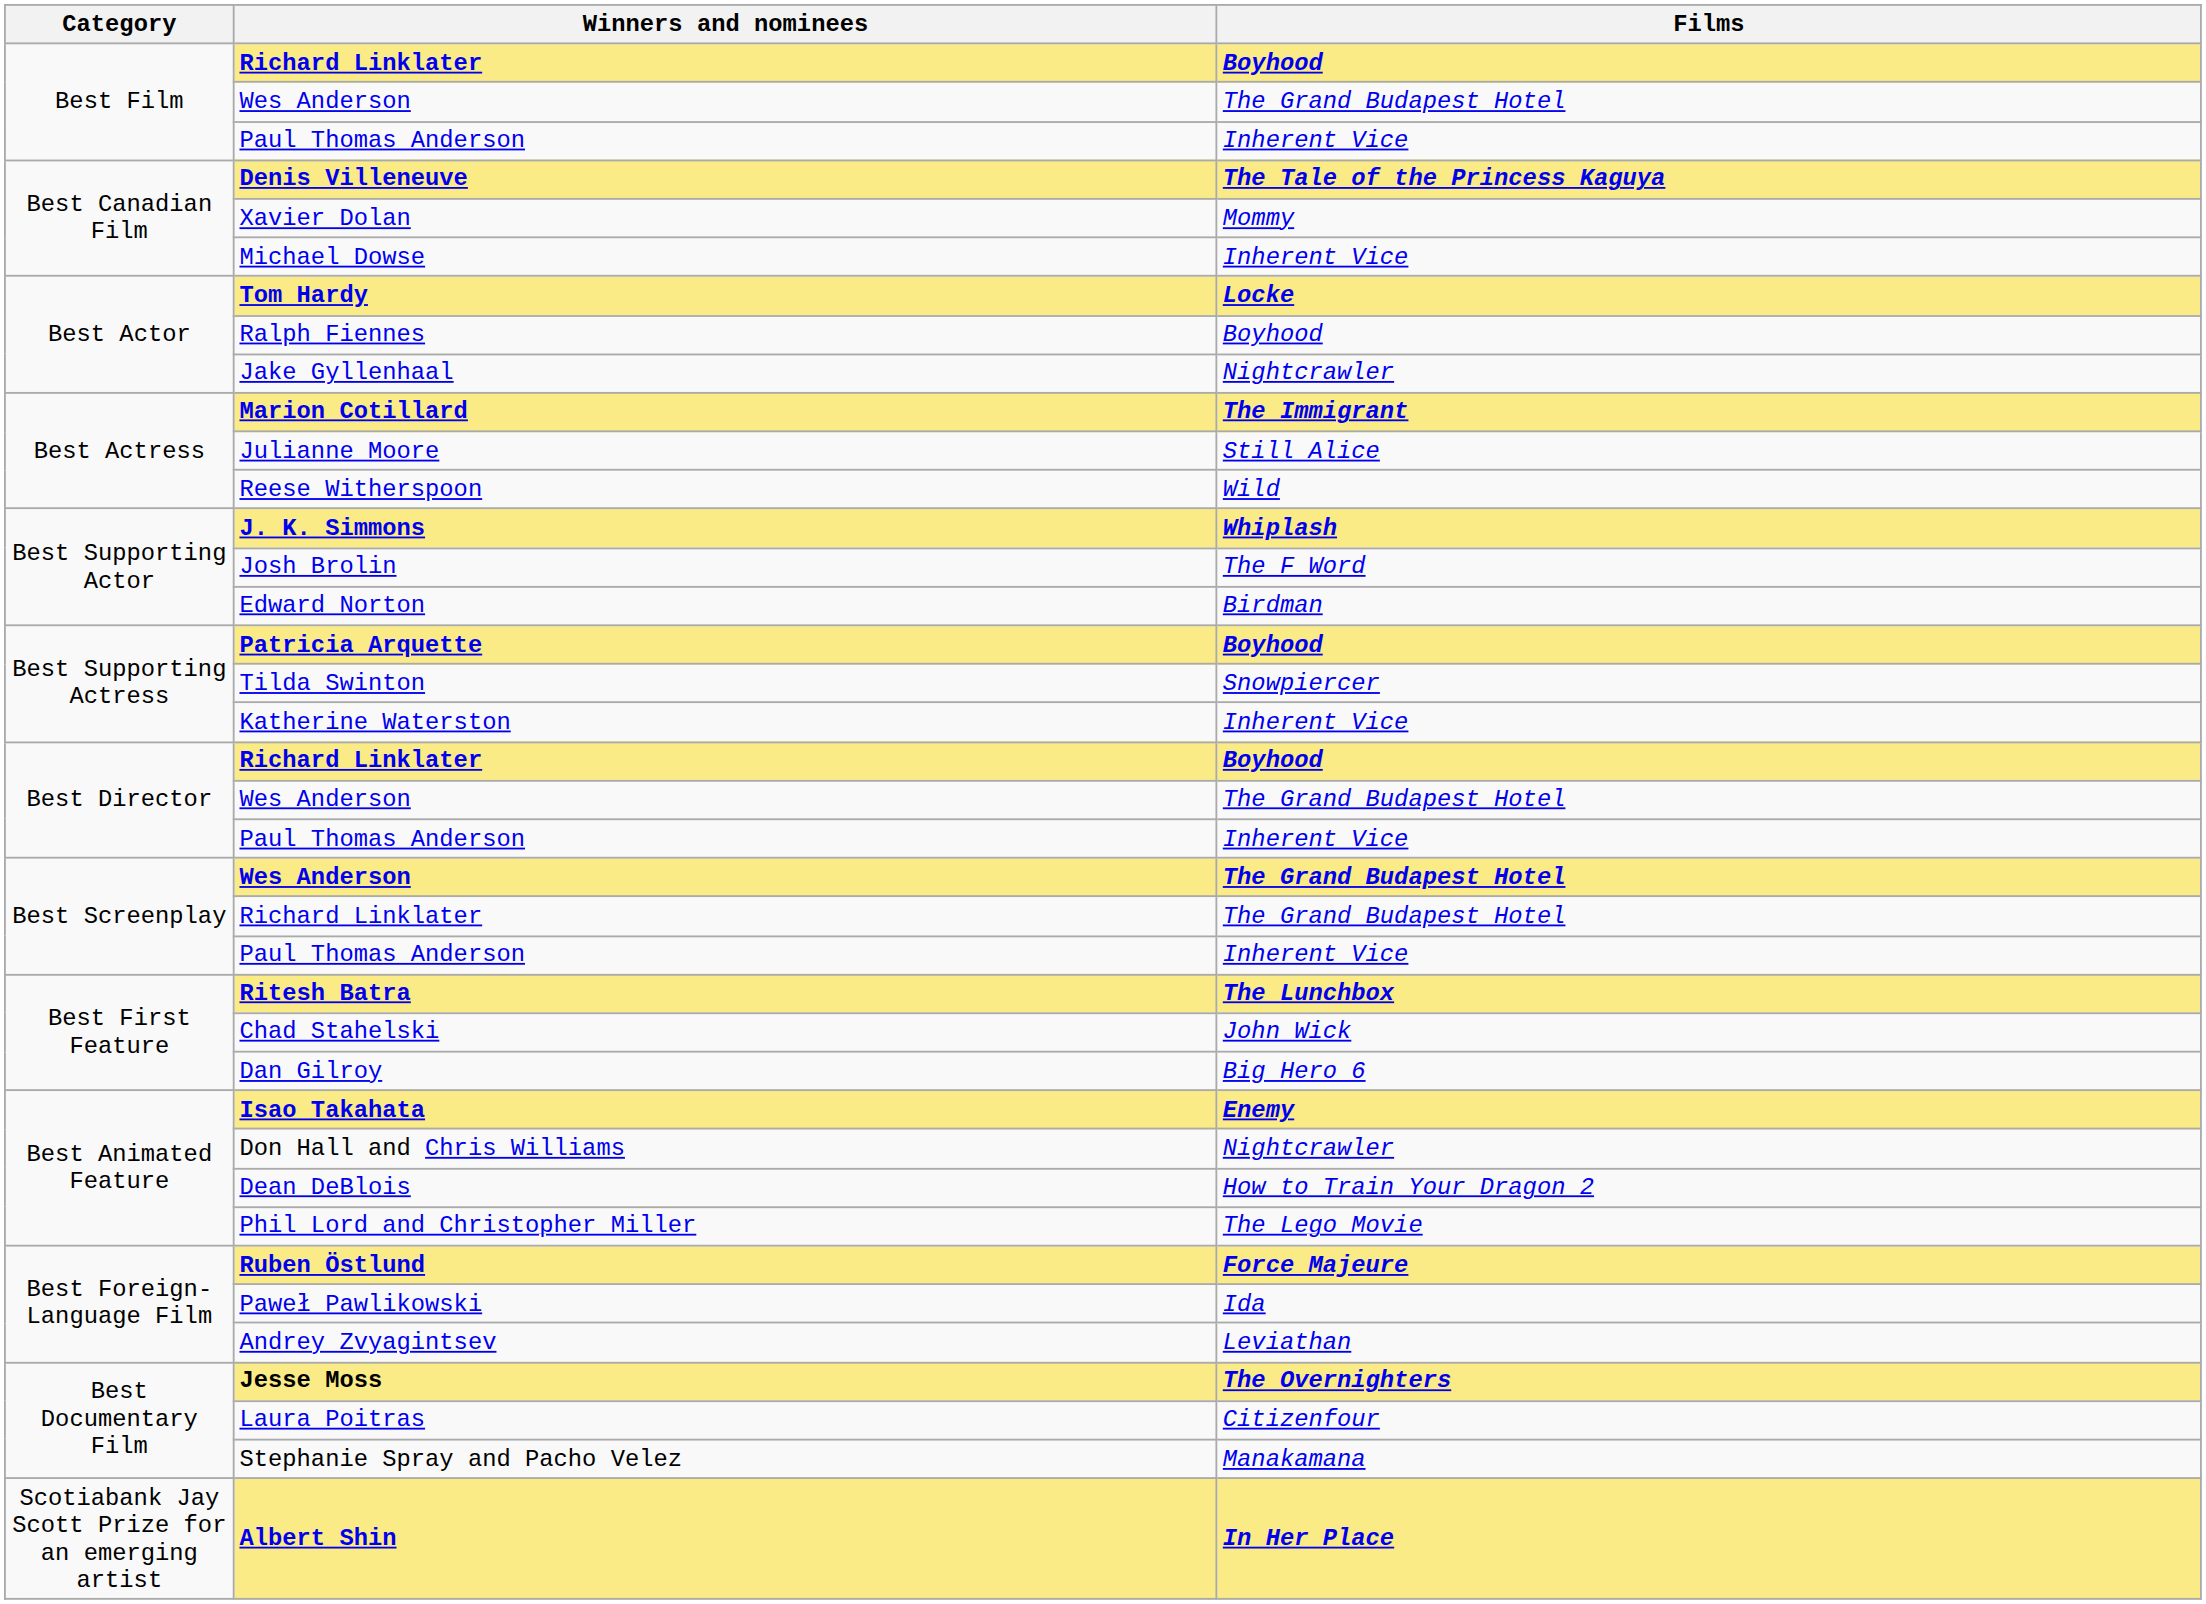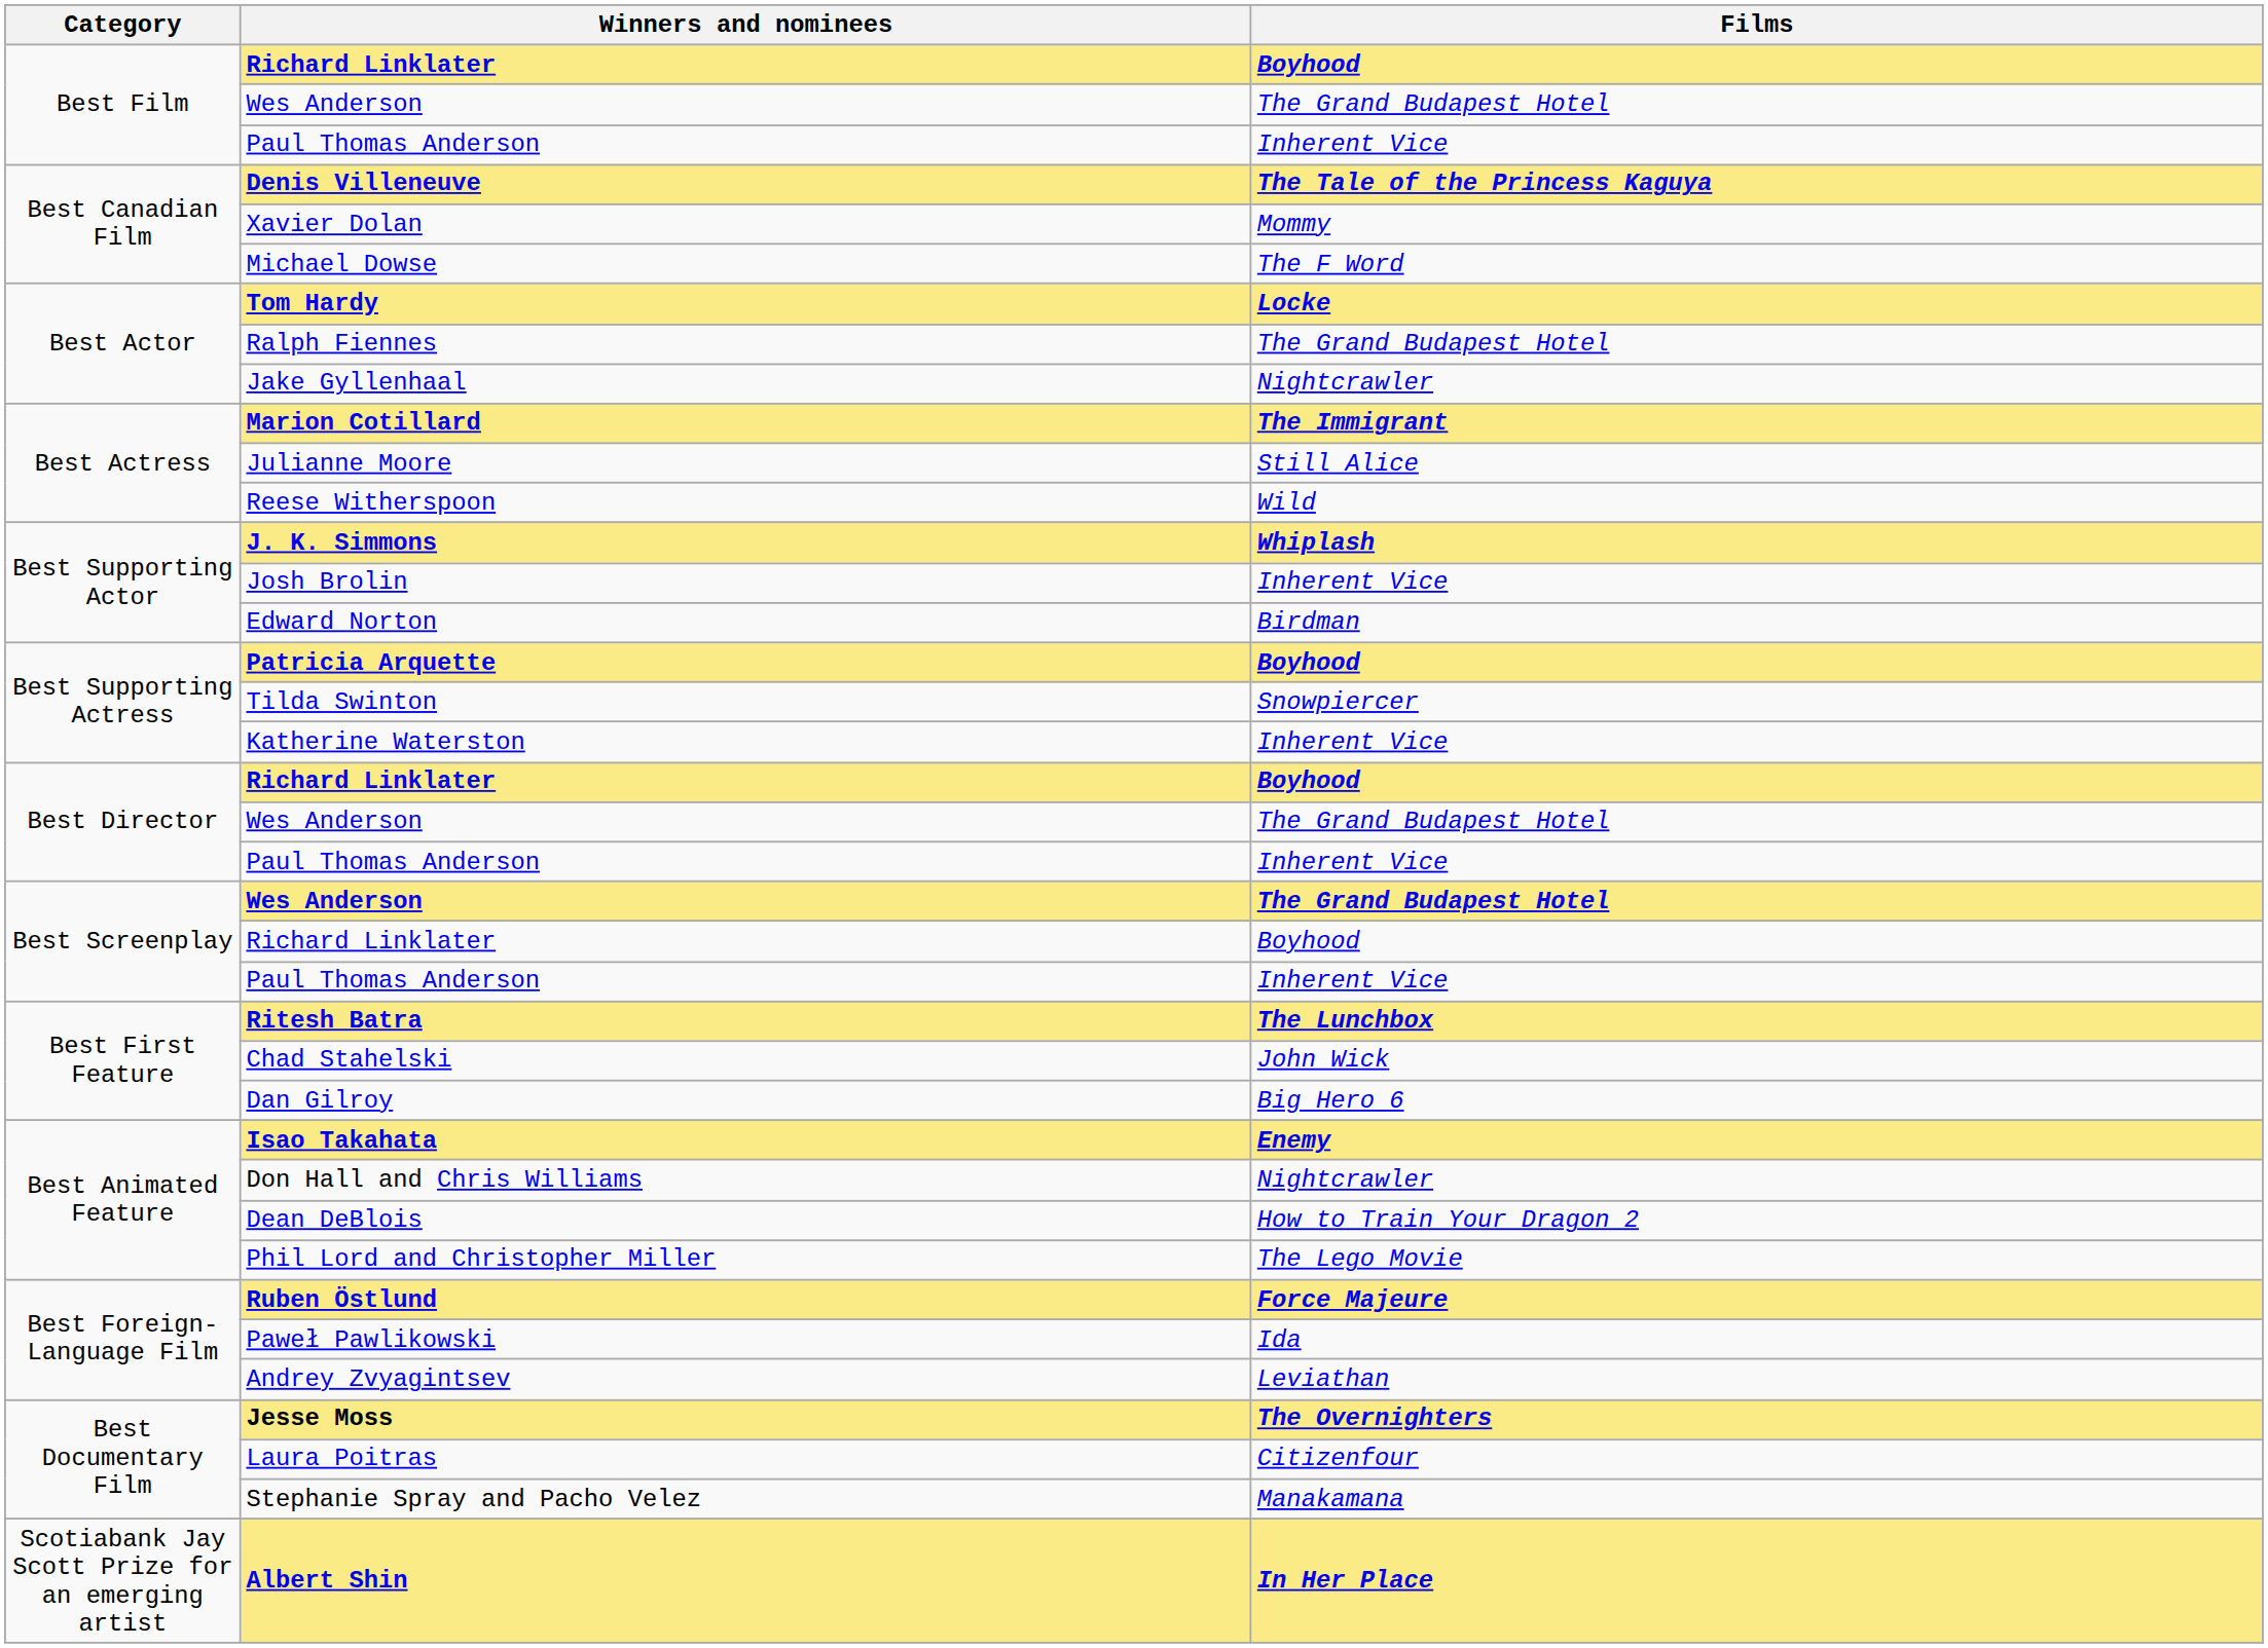 <table class="wikitable" width="95%" cellpadding="5">
 <tr>
 <th width="100"><strong>Category</strong></th>
 <th width="450"><strong>Winners and nominees</strong></th>
 <th width="450"><strong>Films</strong></th>
 </tr>
 <tr>
 <td rowspan="3" style="text-align:center;">Best Film</td>
 <td style="background:#FAEB86;"><strong><a href='#'>Richard Linklater</a></strong></td>
 <td style="background:#FAEB86;"><strong><em><a href='#'>Boyhood</a></em></strong></td>
 </tr>
 <tr>
 <td><a href='#'>Wes Anderson</a></td>
 <td><em><a href='#'>The Grand Budapest Hotel</a></em></td>
 </tr>
 <tr>
 <td><a href='#'>Paul Thomas Anderson</a></td>
 <td><em><a href='#'>Inherent Vice</a></em></td>
 </tr>
 <tr>
 <td rowspan="3" style="text-align:center;">Best Canadian Film</td>
 <td style="background:#FAEB86;"><strong><a href='#'>Denis Villeneuve</a></strong></td>
 <td style="background:#FAEB86;"><strong><em><a href='#'>The Tale of the Princess Kaguya</a></em></strong></td>
 </tr>
 <tr>
 <td><a href='#'>Xavier Dolan</a></td>
 <td><em><a href='#'>Mommy</a></em></td>
 </tr>
 <tr>
 <td><a href='#'>Michael Dowse</a></td>
-<td><em><a href='#'>Inherent Vice</a></em></td>
+<td><em><a href='#'>The F Word</a></em></td>
 </tr>
 <tr>
 <td rowspan="3" style="text-align:center;">Best Actor</td>
 <td style="background:#FAEB86;"><strong><a href='#'>Tom Hardy</a></strong></td>
 <td style="background:#FAEB86;"><strong><em><a href='#'>Locke</a></em></strong></td>
 </tr>
 <tr>
 <td><a href='#'>Ralph Fiennes</a></td>
-<td><em><a href='#'>Boyhood</a></em></td>
+<td><em><a href='#'>The Grand Budapest Hotel</a></em></td>
 </tr>
 <tr>
 <td><a href='#'>Jake Gyllenhaal</a></td>
 <td><em><a href='#'>Nightcrawler</a></em></td>
 </tr>
 <tr>
 <td rowspan="3" style="text-align:center;">Best Actress</td>
 <td style="background:#FAEB86;"><strong><a href='#'>Marion Cotillard</a></strong></td>
 <td style="background:#FAEB86;"><strong><em><a href='#'>The Immigrant</a></em></strong></td>
 </tr>
 <tr>
 <td><a href='#'>Julianne Moore</a></td>
 <td><em><a href='#'>Still Alice</a></em></td>
 </tr>
 <tr>
 <td><a href='#'>Reese Witherspoon</a></td>
 <td><em><a href='#'>Wild</a></em></td>
 </tr>
 <tr>
 <td rowspan="3" style="text-align:center;">Best Supporting Actor</td>
 <td style="background:#FAEB86;"><strong><a href='#'>J. K. Simmons</a></strong></td>
 <td style="background:#FAEB86;"><strong><em><a href='#'>Whiplash</a></em></strong></td>
 </tr>
 <tr>
 <td><a href='#'>Josh Brolin</a></td>
-<td><em><a href='#'>The F Word</a></em></td>
+<td><em><a href='#'>Inherent Vice</a></em></td>
 </tr>
 <tr>
 <td><a href='#'>Edward Norton</a></td>
 <td><em><a href='#'>Birdman</a></em></td>
 </tr>
 <tr>
 <td rowspan="3" style="text-align:center;">Best Supporting Actress</td>
 <td style="background:#FAEB86;"><strong><a href='#'>Patricia Arquette</a></strong></td>
 <td style="background:#FAEB86;"><strong><em><a href='#'>Boyhood</a></em></strong></td>
 </tr>
 <tr>
 <td><a href='#'>Tilda Swinton</a></td>
 <td><em><a href='#'>Snowpiercer</a></em></td>
 </tr>
 <tr>
 <td><a href='#'>Katherine Waterston</a></td>
 <td><em><a href='#'>Inherent Vice</a></em></td>
 </tr>
 <tr>
 <td rowspan="3" style="text-align:center;">Best Director</td>
 <td style="background:#FAEB86;"><strong><a href='#'>Richard Linklater</a></strong></td>
 <td style="background:#FAEB86;"><strong><em><a href='#'>Boyhood</a></em></strong></td>
 </tr>
 <tr>
 <td><a href='#'>Wes Anderson</a></td>
 <td><em><a href='#'>The Grand Budapest Hotel</a></em></td>
 </tr>
 <tr>
 <td><a href='#'>Paul Thomas Anderson</a></td>
 <td><em><a href='#'>Inherent Vice</a></em></td>
 </tr>
 <tr>
 <td rowspan="3" style="text-align:center;">Best Screenplay</td>
 <td style="background:#FAEB86;"><strong><a href='#'>Wes Anderson</a></strong></td>
 <td style="background:#FAEB86;"><strong><em><a href='#'>The Grand Budapest Hotel</a></em></strong></td>
 </tr>
 <tr>
 <td><a href='#'>Richard Linklater</a></td>
-<td><em><a href='#'>The Grand Budapest Hotel</a></em></td>
+<td><em><a href='#'>Boyhood</a></em></td>
 </tr>
 <tr>
 <td><a href='#'>Paul Thomas Anderson</a></td>
 <td><em><a href='#'>Inherent Vice</a></em></td>
 </tr>
 <tr>
 <td rowspan="3" style="text-align:center;">Best First Feature</td>
 <td style="background:#FAEB86;"><strong><a href='#'>Ritesh Batra</a></strong></td>
 <td style="background:#FAEB86;"><strong><em><a href='#'>The Lunchbox</a></em></strong></td>
 </tr>
 <tr>
 <td><a href='#'>Chad Stahelski</a></td>
 <td><em><a href='#'>John Wick</a></em></td>
 </tr>
 <tr>
 <td><a href='#'>Dan Gilroy</a></td>
 <td><em><a href='#'>Big Hero 6</a></em></td>
 </tr>
 <tr>
 <td rowspan="4" style="text-align:center;">Best Animated Feature</td>
 <td style="background:#FAEB86;"><strong><a href='#'>Isao Takahata</a></strong></td>
 <td style="background:#FAEB86;"><strong><em><a href='#'>Enemy</a></em></strong></td>
 </tr>
 <tr>
 <td>Don Hall and <a href='#'>Chris Williams</a></td>
 <td><em><a href='#'>Nightcrawler</a></em></td>
 </tr>
 <tr>
 <td><a href='#'>Dean DeBlois</a></td>
 <td><em><a href='#'>How to Train Your Dragon 2</a></em></td>
 </tr>
 <tr>
 <td><a href='#'>Phil Lord and Christopher Miller</a></td>
 <td><em><a href='#'>The Lego Movie</a></em></td>
 </tr>
 <tr>
 <td rowspan="3" style="text-align:center;">Best Foreign-Language Film</td>
 <td style="background:#FAEB86;"><strong><a href='#'>Ruben Östlund</a></strong></td>
 <td style="background:#FAEB86;"><strong><em><a href='#'>Force Majeure</a></em></strong></td>
 </tr>
 <tr>
 <td><a href='#'>Paweł Pawlikowski</a></td>
 <td><em><a href='#'>Ida</a></em></td>
 </tr>
 <tr>
 <td><a href='#'>Andrey Zvyagintsev</a></td>
 <td><em><a href='#'>Leviathan</a></em></td>
 </tr>
 <tr>
 <td rowspan="3" style="text-align:center;">Best Documentary Film</td>
 <td style="background:#FAEB86;"><strong>Jesse Moss</strong></td>
 <td style="background:#FAEB86;"><strong><em><a href='#'>The Overnighters</a></em></strong></td>
 </tr>
 <tr>
 <td><a href='#'>Laura Poitras</a></td>
 <td><em><a href='#'>Citizenfour</a></em></td>
 </tr>
 <tr>
 <td>Stephanie Spray and Pacho Velez</td>
 <td><em><a href='#'>Manakamana</a></em></td>
 </tr>
 <tr>
 <td rowspan="1" style="text-align:center;">Scotiabank Jay Scott Prize for an emerging artist</td>
 <td style="background:#FAEB86;"><strong><a href='#'>Albert Shin</a></strong></td>
 <td style="background:#FAEB86;"><strong><em><a href='#'>In Her Place</a></em></strong></td>
 </tr>
 </table>
